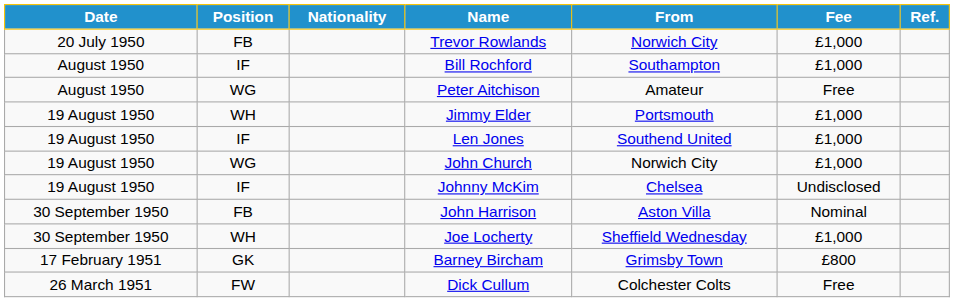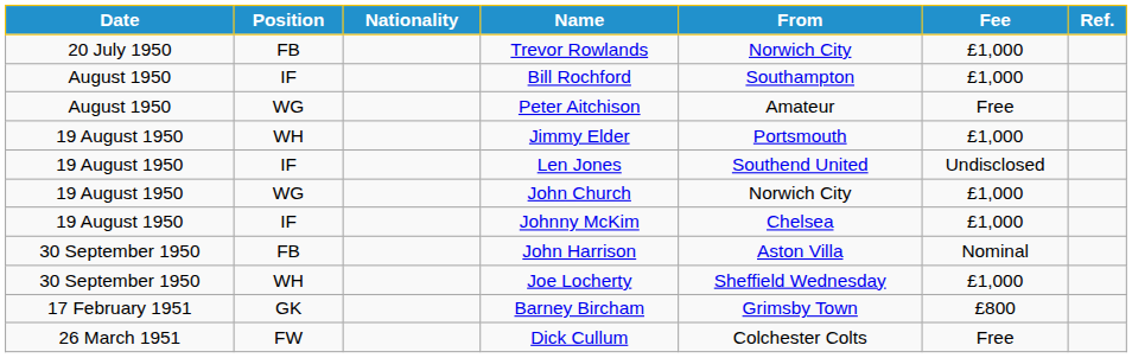 <table class="wikitable" style="text-align:center; font-size:90%; width:100%;">
 <tr>
 <th style="background:#2191CC; color:white; border:1px solid #F7C408; text-align:center;">Date</th>
 <th style="background:#2191CC; color:white; border:1px solid #F7C408; text-align:center;">Position</th>
 <th style="background:#2191CC; color:white; border:1px solid #F7C408; text-align:center;">Nationality</th>
 <th style="background:#2191CC; color:white; border:1px solid #F7C408; text-align:center;">Name</th>
 <th style="background:#2191CC; color:white; border:1px solid #F7C408; text-align:center;">From</th>
 <th style="background:#2191CC; color:white; border:1px solid #F7C408; text-align:center;">Fee</th>
 <th style="background:#2191CC; color:white; border:1px solid #F7C408; text-align:center;">Ref.</th>
 </tr>
 <tr>
 <td>20 July 1950</td>
 <td>FB</td>
 <td></td>
 <td><a href='#'>Trevor Rowlands</a></td>
 <td> <a href='#'>Norwich City</a></td>
 <td>£1,000</td>
 <td></td>
 </tr>
 <tr>
 <td>August 1950</td>
 <td>IF</td>
 <td></td>
 <td><a href='#'>Bill Rochford</a></td>
 <td> <a href='#'>Southampton</a></td>
 <td>£1,000</td>
 <td></td>
 </tr>
 <tr>
 <td>August 1950</td>
 <td>WG</td>
 <td></td>
 <td><a href='#'>Peter Aitchison</a></td>
 <td>Amateur</td>
 <td>Free</td>
 <td></td>
 </tr>
 <tr>
 <td>19 August 1950</td>
 <td>WH</td>
 <td></td>
 <td><a href='#'>Jimmy Elder</a></td>
 <td> <a href='#'>Portsmouth</a></td>
 <td>£1,000</td>
 <td></td>
 </tr>
 <tr>
 <td>19 August 1950</td>
 <td>IF</td>
 <td></td>
 <td><a href='#'>Len Jones</a></td>
 <td> <a href='#'>Southend United</a></td>
-<td>£1,000</td>
+<td>Undisclosed</td>
 <td></td>
 </tr>
 <tr>
 <td>19 August 1950</td>
 <td>WG</td>
 <td></td>
 <td><a href='#'>John Church</a></td>
 <td> Norwich City</td>
 <td>£1,000</td>
 <td></td>
 </tr>
 <tr>
 <td>19 August 1950</td>
 <td>IF</td>
 <td></td>
 <td><a href='#'>Johnny McKim</a></td>
 <td> <a href='#'>Chelsea</a></td>
-<td>Undisclosed</td>
+<td>£1,000</td>
 <td></td>
 </tr>
 <tr>
 <td>30 September 1950</td>
 <td>FB</td>
 <td></td>
 <td><a href='#'>John Harrison</a></td>
 <td> <a href='#'>Aston Villa</a></td>
 <td>Nominal</td>
 <td></td>
 </tr>
 <tr>
 <td>30 September 1950</td>
 <td>WH</td>
 <td></td>
 <td><a href='#'>Joe Locherty</a></td>
 <td> <a href='#'>Sheffield Wednesday</a></td>
 <td>£1,000</td>
 <td></td>
 </tr>
 <tr>
 <td>17 February 1951</td>
 <td>GK</td>
 <td></td>
 <td><a href='#'>Barney Bircham</a></td>
 <td> <a href='#'>Grimsby Town</a></td>
 <td>£800</td>
 <td></td>
 </tr>
 <tr>
 <td>26 March 1951</td>
 <td>FW</td>
 <td></td>
 <td><a href='#'>Dick Cullum</a></td>
 <td> Colchester Colts</td>
 <td>Free</td>
 <td></td>
 </tr>
 </table>
